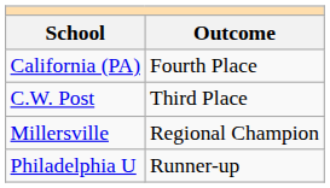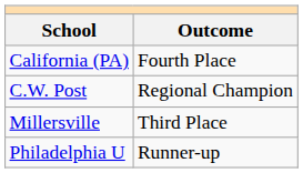 <table class="wikitable" style="float:left; margin-right:1em;">
 <tr>
 <th colspan="3" style="background:#ffdead;"></th>
 </tr>
 <tr>
 <th>School</th>
 <th>Outcome</th>
 </tr>
 <tr>
 <td><a href='#'>California (PA)</a></td>
 <td>Fourth Place</td>
 </tr>
 <tr>
 <td><a href='#'>C.W. Post</a></td>
-<td>Third Place</td>
+<td>Regional Champion</td>
 </tr>
 <tr>
 <td><a href='#'>Millersville</a></td>
-<td>Regional Champion</td>
+<td>Third Place</td>
 </tr>
 <tr>
 <td><a href='#'>Philadelphia U</a></td>
 <td>Runner-up</td>
 </tr>
 </table>
